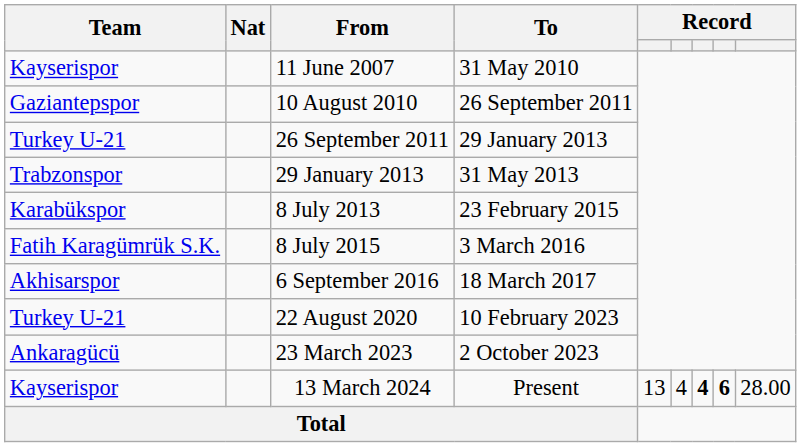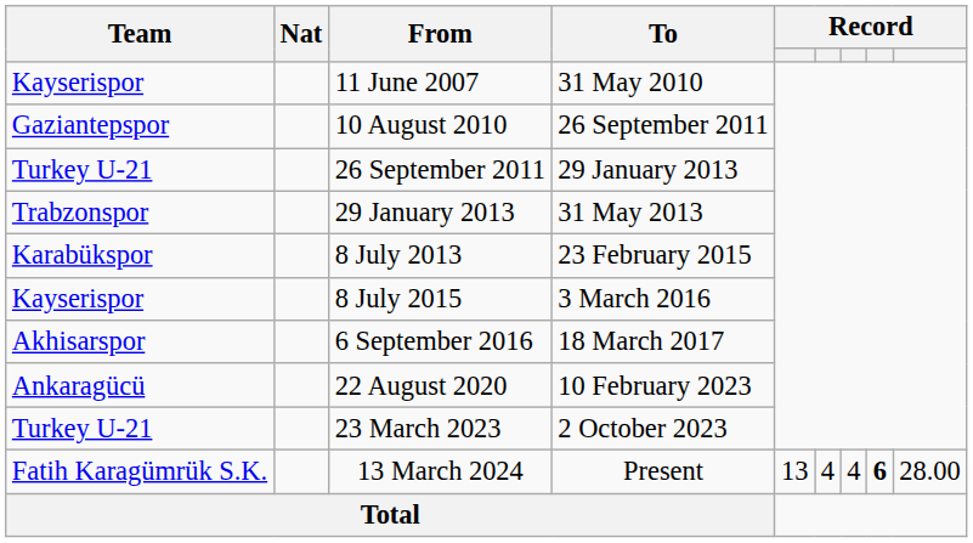 <table class="wikitable" style="text-align: center">
 <tr>
 <th rowspan="2">Team</th>
 <th rowspan="2">Nat</th>
 <th rowspan="2">From</th>
 <th rowspan="2">To</th>
 <th colspan="8">Record</th>
 </tr>
 <tr>
 <th></th>
 <th></th>
 <th></th>
 <th></th>
 <th></th>
 </tr>
 <tr>
 <td align="left"><a href='#'>Kayserispor</a></td>
 <td></td>
 <td align="left">11 June 2007</td>
 <td align="left">31 May 2010<br></td>
 </tr>
 <tr>
 <td align=left><a href='#'>Gaziantepspor</a></td>
 <td></td>
 <td align="left">10 August 2010</td>
 <td align="left">26 September 2011<br></td>
 </tr>
 <tr>
 <td align=left><a href='#'>Turkey U-21</a></td>
 <td></td>
 <td align="left">26 September 2011</td>
 <td align="left">29 January 2013<br></td>
 </tr>
 <tr>
 <td align=left><a href='#'>Trabzonspor</a></td>
 <td></td>
 <td align="left">29 January 2013</td>
 <td align="left">31 May 2013<br></td>
 </tr>
 <tr>
 <td align=left><a href='#'>Karabükspor</a></td>
 <td></td>
 <td align="left">8 July 2013</td>
 <td align="left">23 February 2015<br></td>
 </tr>
 <tr>
-<td><a href='#'>Fatih Karagümrük S.K.</a></td>
+<td align="left"><a href='#'>Kayserispor</a></td>
 <td></td>
 <td align="left">8 July 2015</td>
 <td align="left">3 March 2016<br></td>
 </tr>
 <tr>
 <td align="left"><a href='#'>Akhisarspor</a></td>
 <td></td>
 <td align="left">6 September 2016</td>
 <td align="left">18 March 2017<br></td>
 </tr>
 <tr>
-<td align="left"><a href='#'>Turkey U-21</a></td>
+<td align="left"><a href='#'>Ankaragücü</a></td>
 <td></td>
 <td align="left">22 August 2020</td>
 <td align="left">10 February 2023<br></td>
 </tr>
 <tr>
-<td align="left"><a href='#'>Ankaragücü</a></td>
+<td align="left"><a href='#'>Turkey U-21</a></td>
 <td></td>
 <td align="left">23 March 2023</td>
 <td align="left">2 October	2023<br></td>
 </tr>
 <tr>
-<td align="left"><a href='#'>Kayserispor</a></td>
+<td><a href='#'>Fatih Karagümrük S.K.</a></td>
 <td></td>
 <td>13 March 2024</td>
 <td>Present</td>
 <td>13</td>
 <td>4</td>
-<td><strong>4</strong></td>
+<td>4</td>
 <td><strong>6</strong></td>
 <td>28.00</td>
 </tr>
 <tr>
 <th colspan="4">Total<br></th>
 </tr>
 </table>
